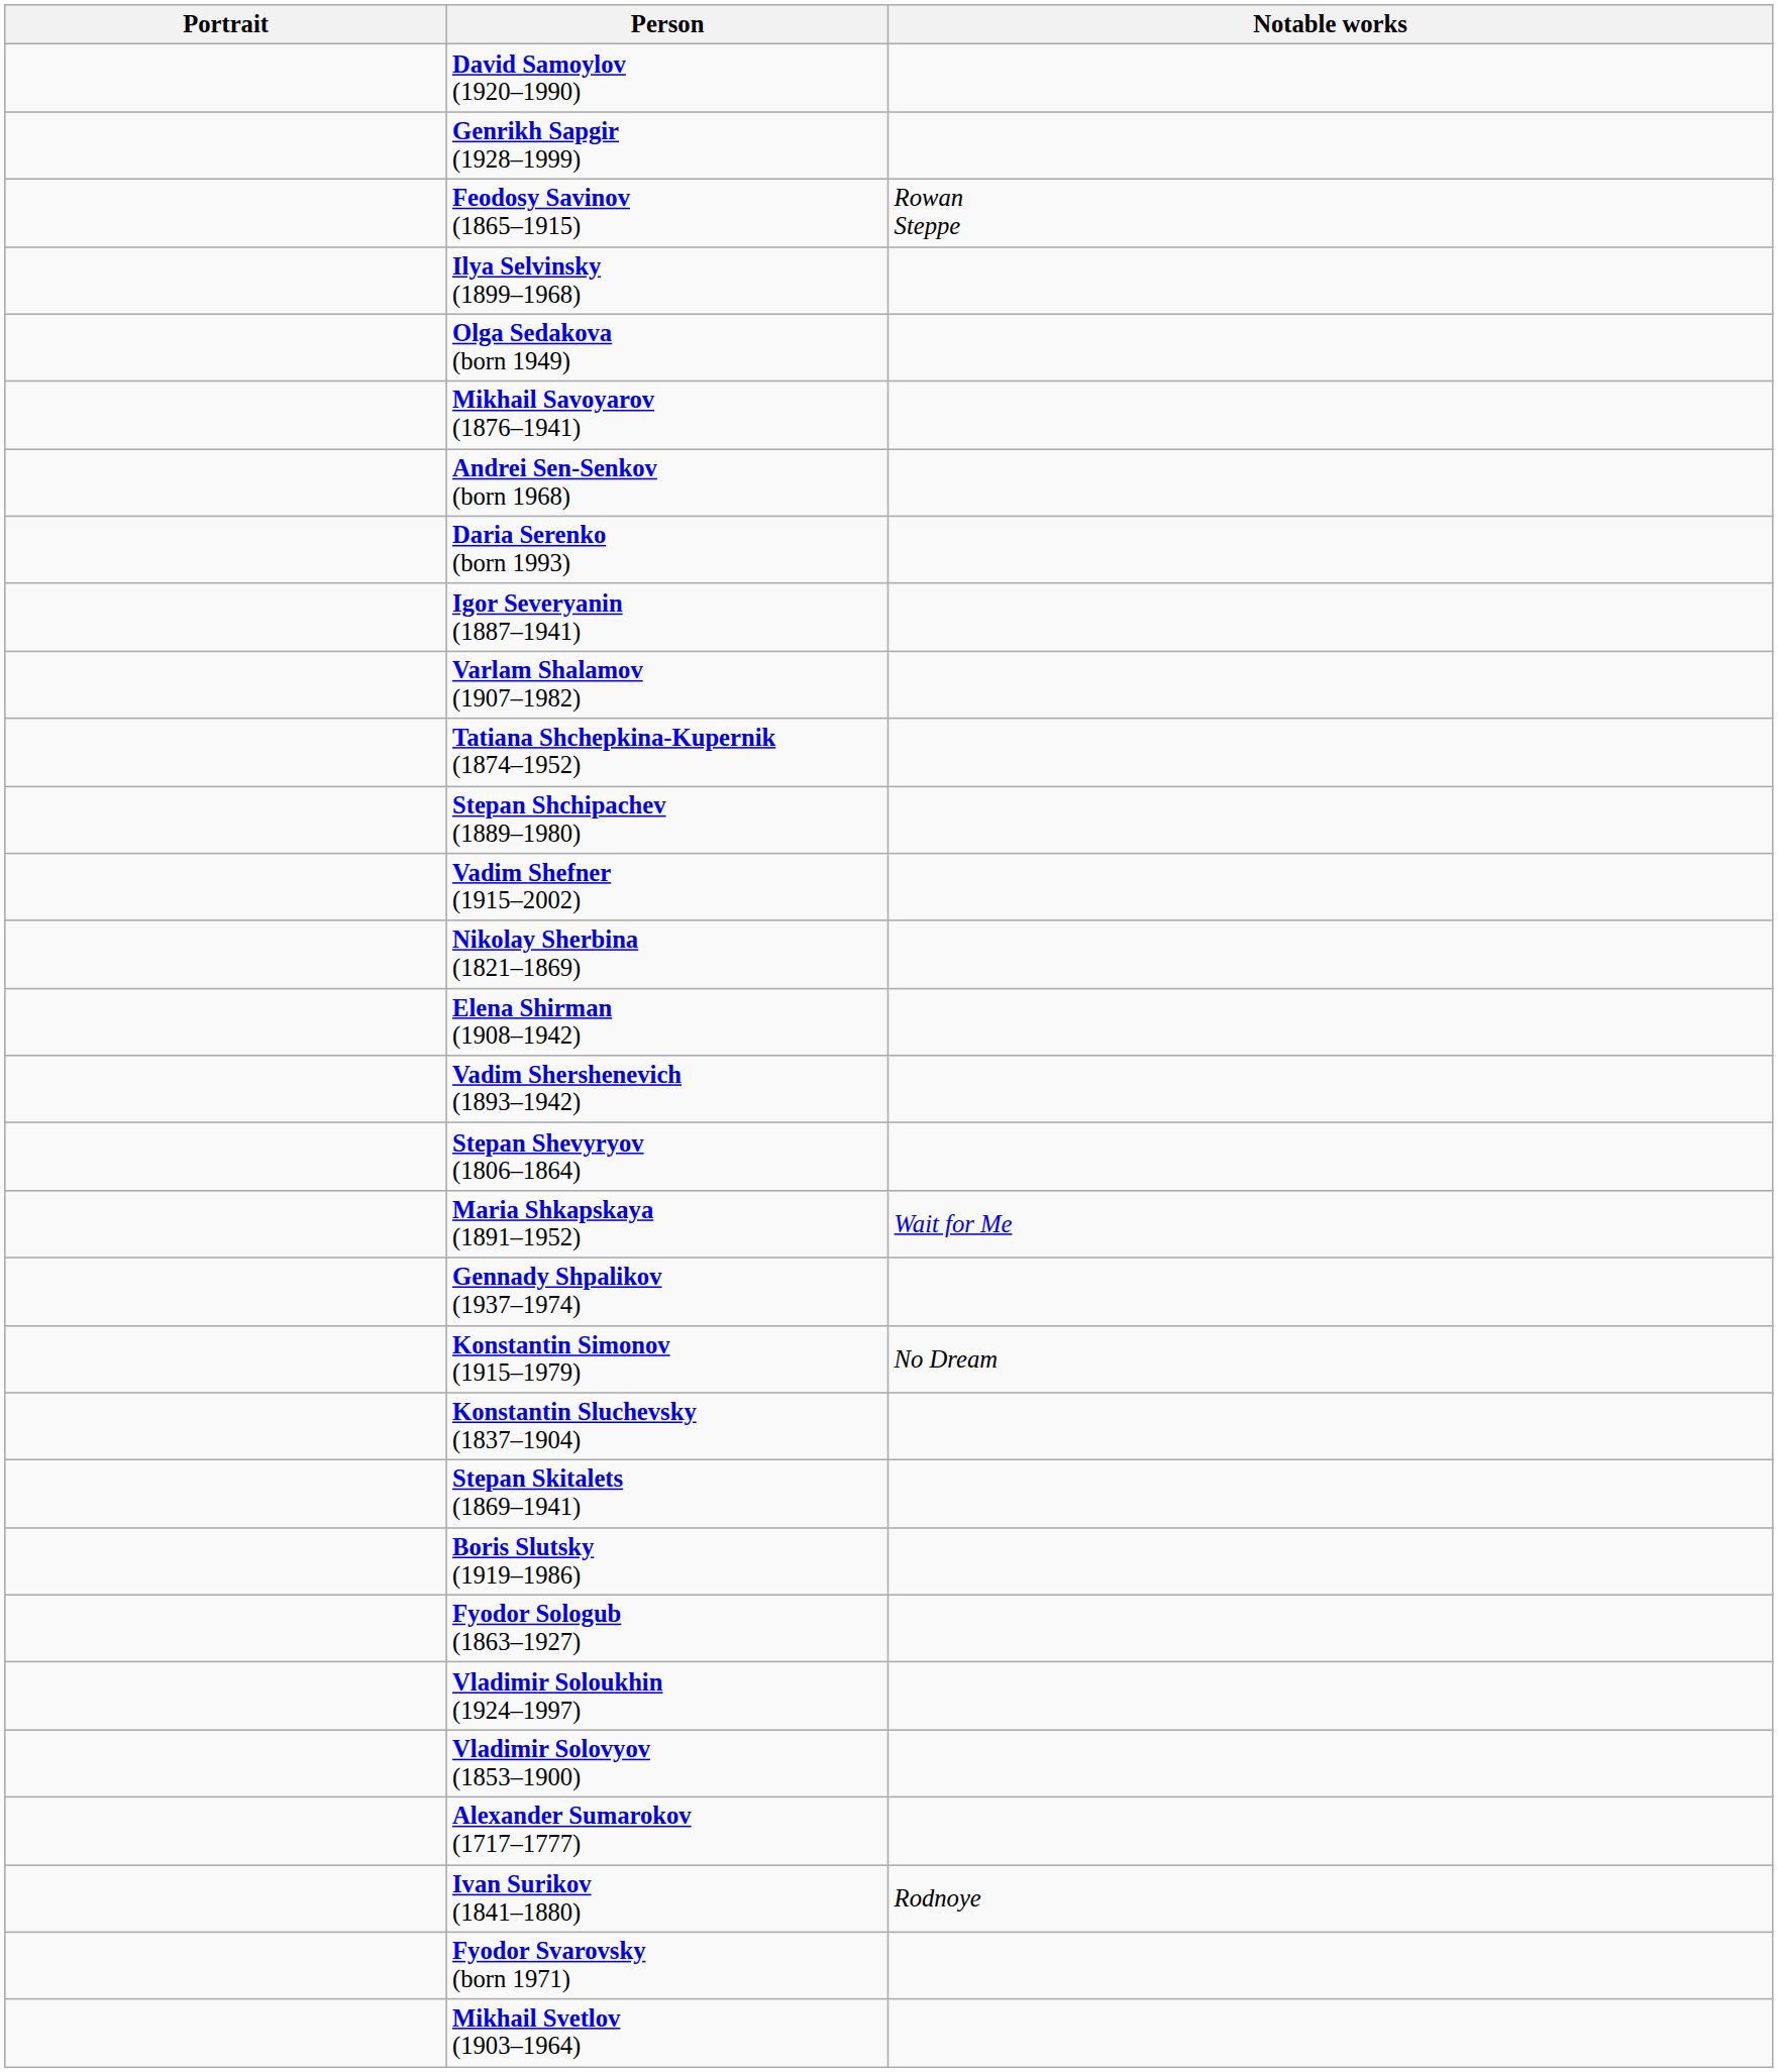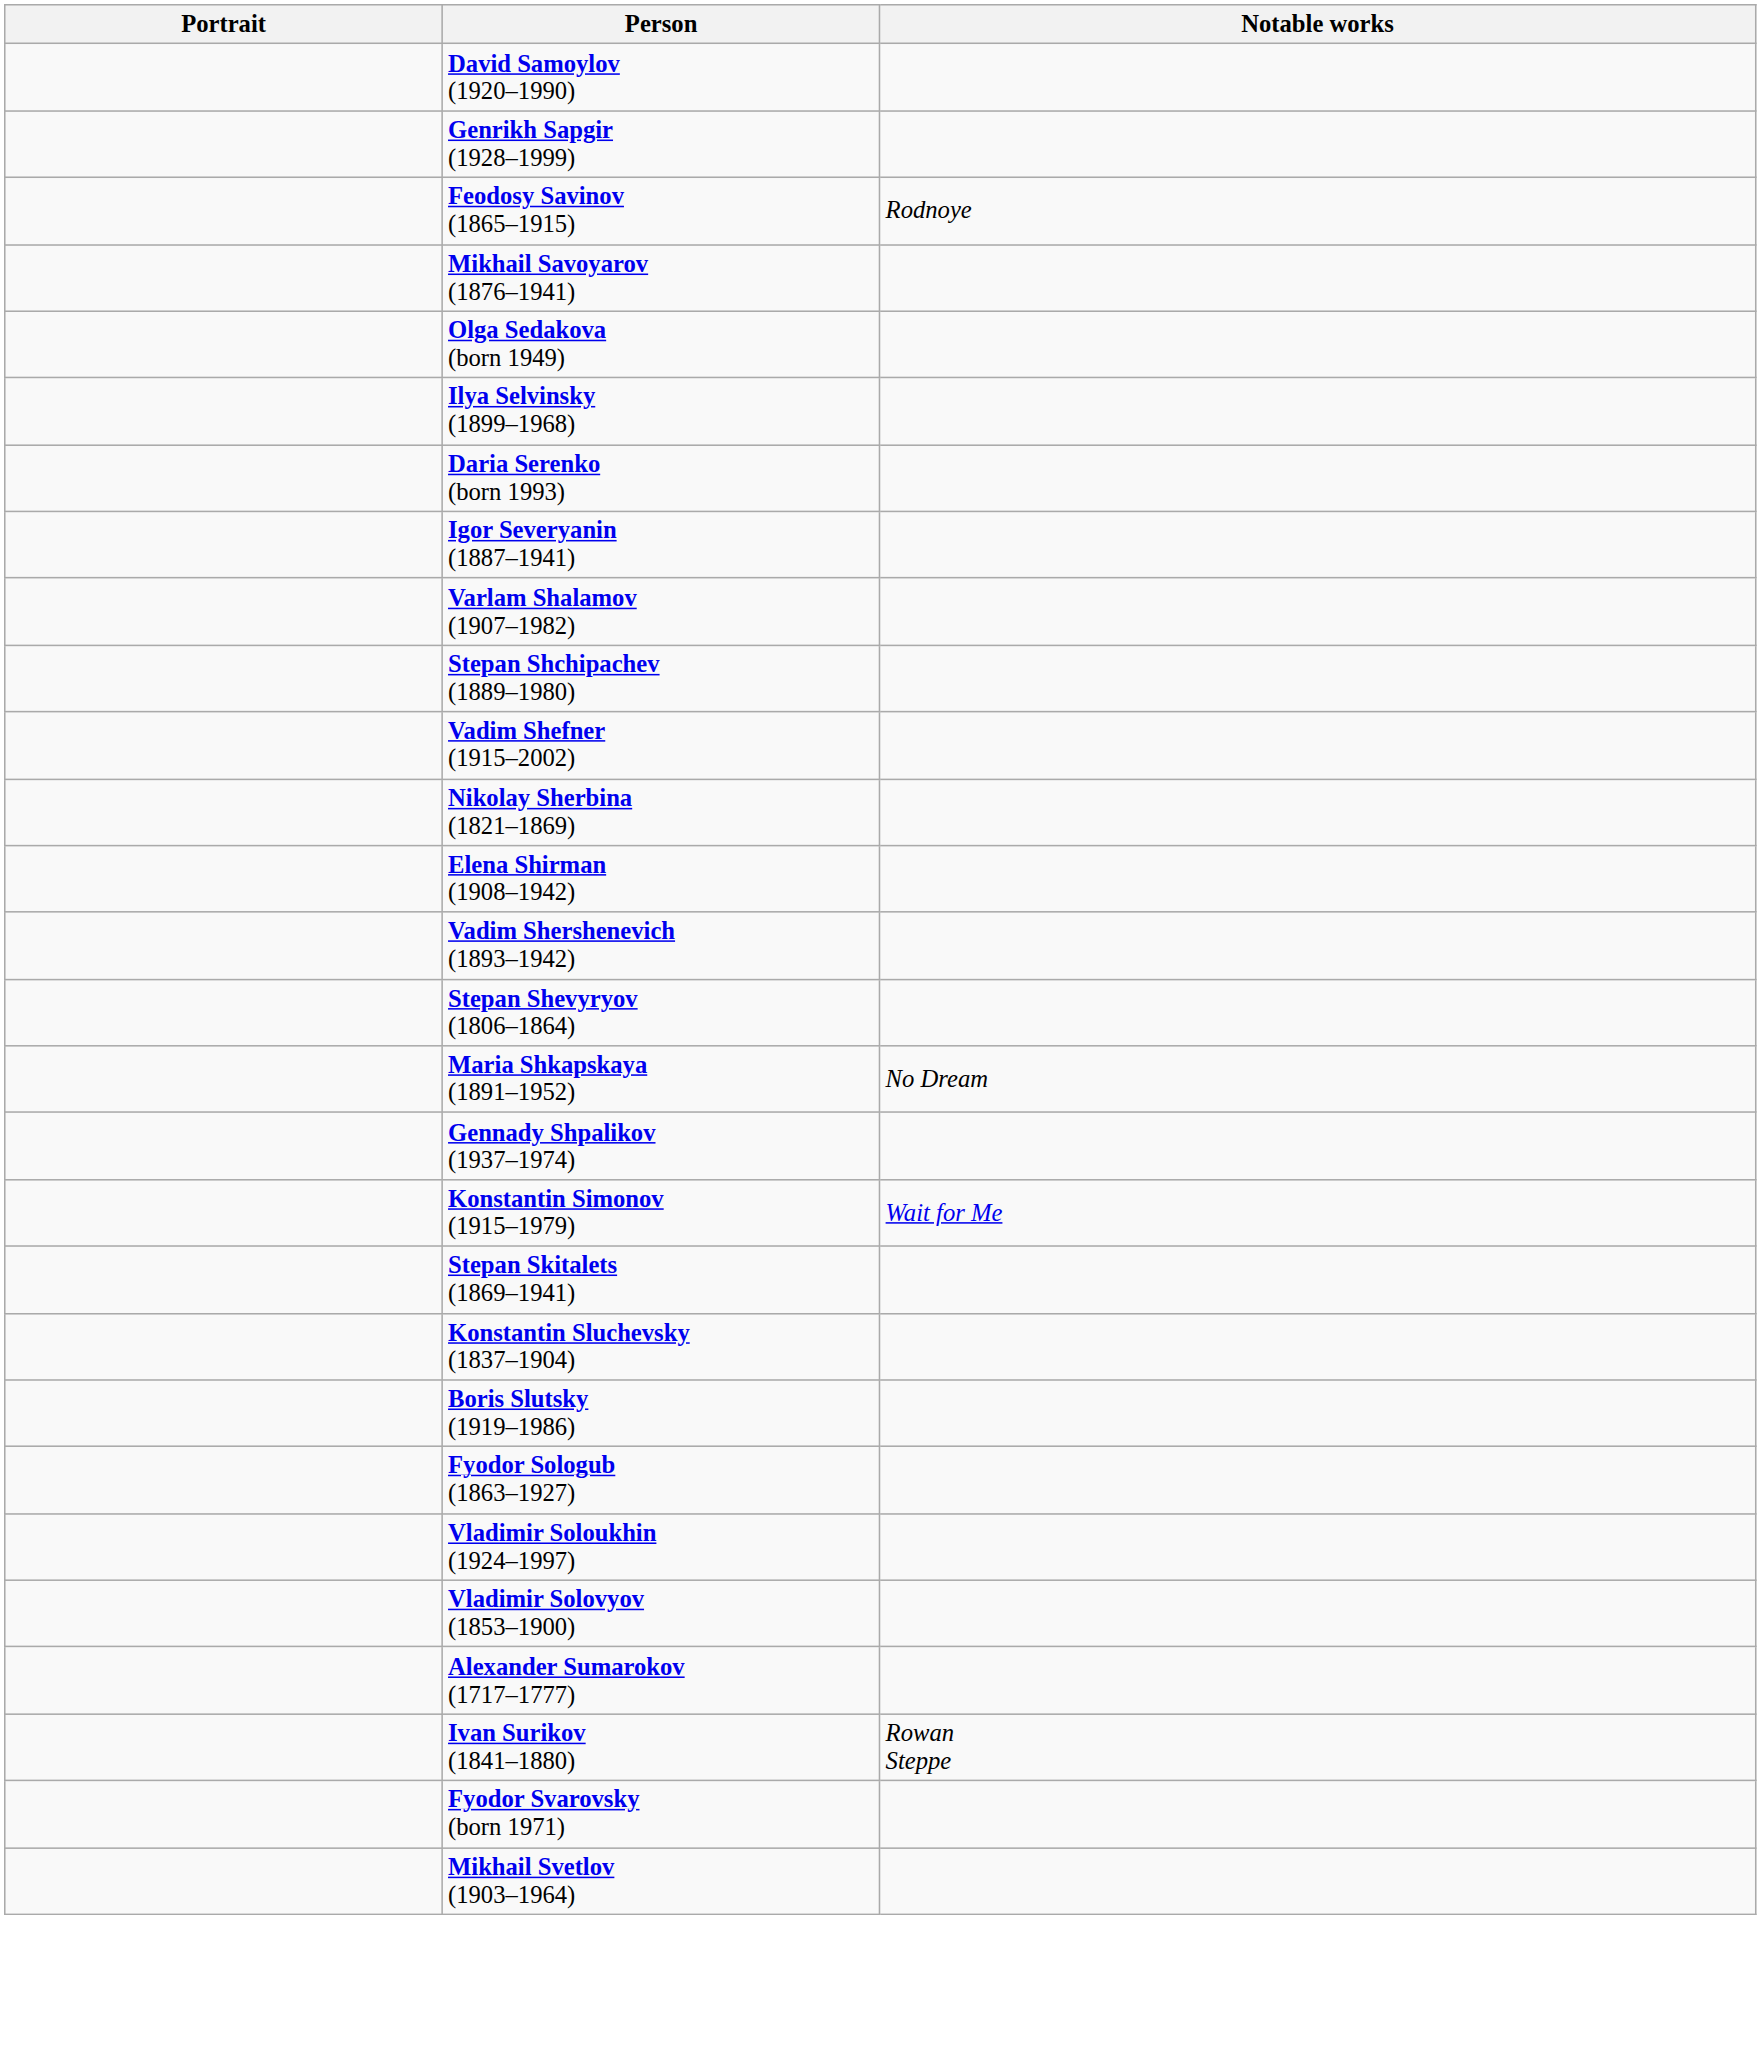 <table class="wikitable" style="width:90%;">
 <tr>
 <th style="width:25%;">Portrait</th>
 <th style="width:25%;">Person</th>
 <th style="width:50%;">Notable works</th>
 </tr>
 <tr>
 <td align=center></td>
 <td><strong><a href='#'>David Samoylov</a></strong> <br>(1920–1990)</td>
 <td></td>
 </tr>
 <tr>
 <td align=center></td>
 <td><strong><a href='#'>Genrikh Sapgir</a></strong><br> (1928–1999)</td>
 <td></td>
 </tr>
 <tr>
 <td align=center></td>
 <td><strong><a href='#'>Feodosy Savinov</a></strong><br>(1865–1915)</td>
-<td><em>Rowan</em><br><em>Steppe</em></td>
+<td><em>Rodnoye</em></td>
 </tr>
 <tr>
 <td align=center></td>
-<td><strong><a href='#'>Ilya Selvinsky</a></strong> <br>(1899–1968)</td>
+<td><strong><a href='#'>Mikhail Savoyarov</a></strong> <br>(1876–1941)</td>
 <td></td>
 </tr>
 <tr>
 <td align=center></td>
 <td><strong><a href='#'>Olga Sedakova</a></strong> <br>(born 1949)</td>
 <td></td>
 </tr>
 <tr>
 <td align=center></td>
-<td><strong><a href='#'>Mikhail Savoyarov</a></strong> <br>(1876–1941)</td>
-<td></td>
-</tr>
-<tr>
-<td align=center></td>
-<td><strong><a href='#'>Andrei Sen-Senkov</a></strong><br> (born 1968)</td>
+<td><strong><a href='#'>Ilya Selvinsky</a></strong> <br>(1899–1968)</td>
 <td></td>
 </tr>
 <tr>
 <td align=center></td>
 <td><strong><a href='#'>Daria Serenko</a></strong><br> (born 1993)</td>
 <td></td>
 </tr>
 <tr>
 <td align=center></td>
 <td><strong><a href='#'>Igor Severyanin</a></strong><br> (1887–1941)</td>
 <td></td>
 </tr>
 <tr>
 <td align=center></td>
 <td><strong><a href='#'>Varlam Shalamov</a></strong> <br>(1907–1982)</td>
-<td></td>
-</tr>
-<tr>
-<td align=center></td>
-<td><strong><a href='#'>Tatiana Shchepkina-Kupernik</a></strong><br> (1874–1952)</td>
 <td></td>
 </tr>
 <tr>
 <td align=center></td>
 <td><strong><a href='#'>Stepan Shchipachev</a></strong><br> (1889–1980)</td>
 <td></td>
 </tr>
 <tr>
 <td align=center></td>
 <td><strong><a href='#'>Vadim Shefner</a></strong><br> (1915–2002)</td>
 <td></td>
 </tr>
 <tr>
 <td align=center></td>
 <td><strong><a href='#'>Nikolay Sherbina</a></strong> <br>(1821–1869)</td>
 <td></td>
 </tr>
 <tr>
 <td align=center></td>
 <td><strong><a href='#'>Elena Shirman</a></strong> <br>(1908–1942)</td>
 <td></td>
 </tr>
 <tr>
 <td align=center></td>
 <td><strong><a href='#'>Vadim Shershenevich</a></strong><br> (1893–1942)</td>
 <td></td>
 </tr>
 <tr>
 <td align=center></td>
 <td><strong><a href='#'>Stepan Shevyryov</a></strong><br> (1806–1864)</td>
 <td></td>
 </tr>
 <tr>
 <td align=center></td>
 <td><strong><a href='#'>Maria Shkapskaya</a></strong> <br>(1891–1952)</td>
-<td><em><a href='#'>Wait for Me</a></em></td>
+<td><em>No Dream</em></td>
 </tr>
 <tr>
 <td align=center></td>
 <td><strong><a href='#'>Gennady Shpalikov</a></strong><br> (1937–1974)</td>
 <td></td>
 </tr>
 <tr>
 <td align=center></td>
 <td><strong><a href='#'>Konstantin Simonov</a></strong><br> (1915–1979)</td>
-<td><em>No Dream</em></td>
+<td><em><a href='#'>Wait for Me</a></em></td>
+</tr>
+<tr>
+<td align=center></td>
+<td><strong><a href='#'>Stepan Skitalets</a></strong><br> (1869–1941)</td>
+<td></td>
 </tr>
 <tr>
 <td align=center></td>
 <td><strong><a href='#'>Konstantin Sluchevsky</a></strong><br> (1837–1904)</td>
-<td></td>
-</tr>
-<tr>
-<td align=center></td>
-<td><strong><a href='#'>Stepan Skitalets</a></strong><br> (1869–1941)</td>
 <td></td>
 </tr>
 <tr>
 <td align=center></td>
 <td><strong><a href='#'>Boris Slutsky</a></strong><br> (1919–1986)</td>
 <td></td>
 </tr>
 <tr>
 <td align=center></td>
 <td><strong><a href='#'>Fyodor Sologub</a></strong> <br>(1863–1927)</td>
 <td></td>
 </tr>
 <tr>
 <td align=center></td>
 <td><strong><a href='#'>Vladimir Soloukhin</a></strong> <br>(1924–1997)</td>
 <td></td>
 </tr>
 <tr>
 <td align=center></td>
 <td><strong><a href='#'>Vladimir Solovyov</a></strong> <br>(1853–1900)</td>
 <td></td>
 </tr>
 <tr>
 <td align=center></td>
 <td><strong><a href='#'>Alexander Sumarokov</a></strong><br> (1717–1777)</td>
 <td></td>
 </tr>
 <tr>
 <td align=center></td>
 <td><strong><a href='#'>Ivan Surikov</a></strong><br> (1841–1880)</td>
-<td><em>Rodnoye</em></td>
+<td><em>Rowan</em><br><em>Steppe</em></td>
 </tr>
 <tr>
 <td align=center></td>
 <td><strong><a href='#'>Fyodor Svarovsky</a></strong> <br>(born 1971)</td>
 <td></td>
 </tr>
 <tr>
 <td align=center></td>
 <td><strong><a href='#'>Mikhail Svetlov</a></strong> <br>(1903–1964)</td>
 <td></td>
 </tr>
 </table>
